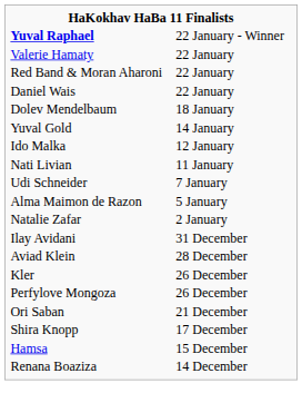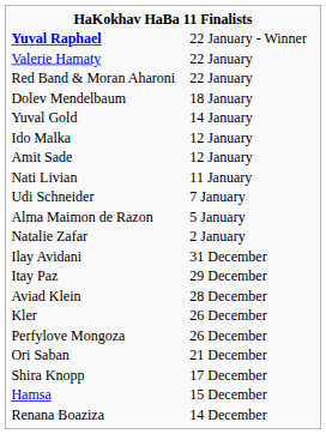 <table class="infobox" style="width:22em">
 <tr>
 <th colspan=2 style="text-align:center">HaKokhav HaBa 11 Finalists<br></th>
 </tr>
 <tr>
 <td><strong><a href='#'>Yuval Raphael</a></strong></td>
 <td>22 January - Winner</td>
 </tr>
 <tr>
 <td><a href='#'>Valerie Hamaty</a></td>
 <td>22 January</td>
 </tr>
 <tr>
 <td>Red Band & Moran Aharoni</td>
 <td>22 January</td>
 </tr>
 <tr>
-<td>Daniel Wais</td>
-<td>22 January</td>
-</tr>
-<tr>
 <td>Dolev Mendelbaum</td>
 <td>18 January</td>
 </tr>
 <tr>
 <td>Yuval Gold</td>
 <td>14 January</td>
 </tr>
 <tr>
 <td>Ido Malka</td>
+<td>12 January</td>
+</tr>
+<tr>
+<td>Amit Sade</td>
 <td>12 January</td>
 </tr>
 <tr>
 <td>Nati Livian</td>
 <td>11 January</td>
 </tr>
 <tr>
 <td>Udi Schneider</td>
 <td>7 January</td>
 </tr>
 <tr>
 <td>Alma Maimon de Razon</td>
 <td>5 January</td>
 </tr>
 <tr>
 <td>Natalie Zafar</td>
 <td>2 January</td>
 </tr>
 <tr>
 <td>Ilay Avidani</td>
 <td>31 December</td>
+</tr>
+<tr>
+<td>Itay Paz</td>
+<td>29 December</td>
 </tr>
 <tr>
 <td>Aviad Klein</td>
 <td>28 December</td>
 </tr>
 <tr>
 <td>Kler</td>
 <td>26 December</td>
 </tr>
 <tr>
 <td>Perfylove Mongoza</td>
 <td>26 December</td>
 </tr>
 <tr>
 <td>Ori Saban</td>
 <td>21 December</td>
 </tr>
 <tr>
 <td>Shira Knopp</td>
 <td>17 December</td>
 </tr>
 <tr>
 <td><a href='#'>Hamsa</a></td>
 <td>15 December</td>
 </tr>
 <tr>
 <td>Renana Boaziza</td>
 <td>14 December</td>
 </tr>
 </table>
